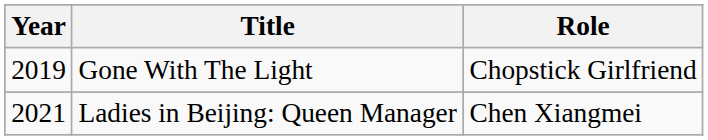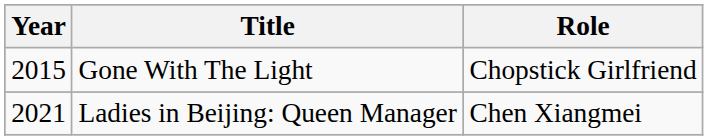 <table class="wikitable">
 <tr>
 <th>Year</th>
 <th>Title</th>
 <th>Role</th>
 </tr>
 <tr>
-<td>2019</td>
+<td>2015</td>
 <td>Gone With The Light</td>
 <td>Chopstick Girlfriend</td>
 </tr>
 <tr>
 <td>2021</td>
 <td>Ladies in Beijing: Queen Manager</td>
 <td>Chen Xiangmei</td>
 </tr>
 </table>
